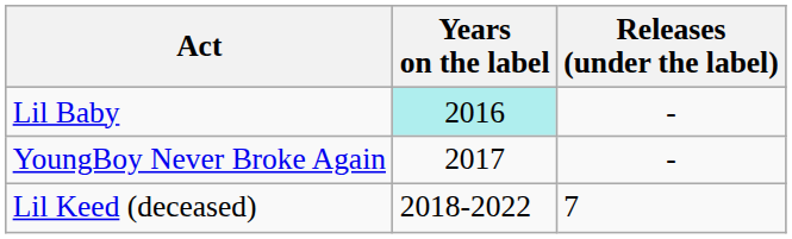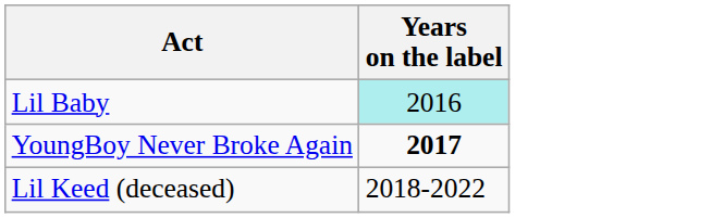 <table class="wikitable sortable”">
 <tr>
 <th>Act</th>
 <th>Years<br>on the label</th>
-<th>Releases<br>(under the label)</th>
 </tr>
 <tr>
 <td><a href='#'>Lil Baby</a></td>
 <td rowspan ="1" style="background: paleturquoise; text-align:center;">2016</td>
-<td style="text-align:center;">-</td>
 </tr>
 <tr>
 <td><a href='#'>YoungBoy Never Broke Again</a></td>
-<td rowspan ="1" style="text-align:center;">2017</td>
-<td style="text-align:center;">-</td>
+<td rowspan ="1" style="text-align:center;"><strong>2017</strong></td>
 </tr>
 <tr>
 <td><a href='#'>Lil Keed</a> (deceased)</td>
 <td>2018-2022</td>
-<td>7</td>
 </tr>
 </table>
